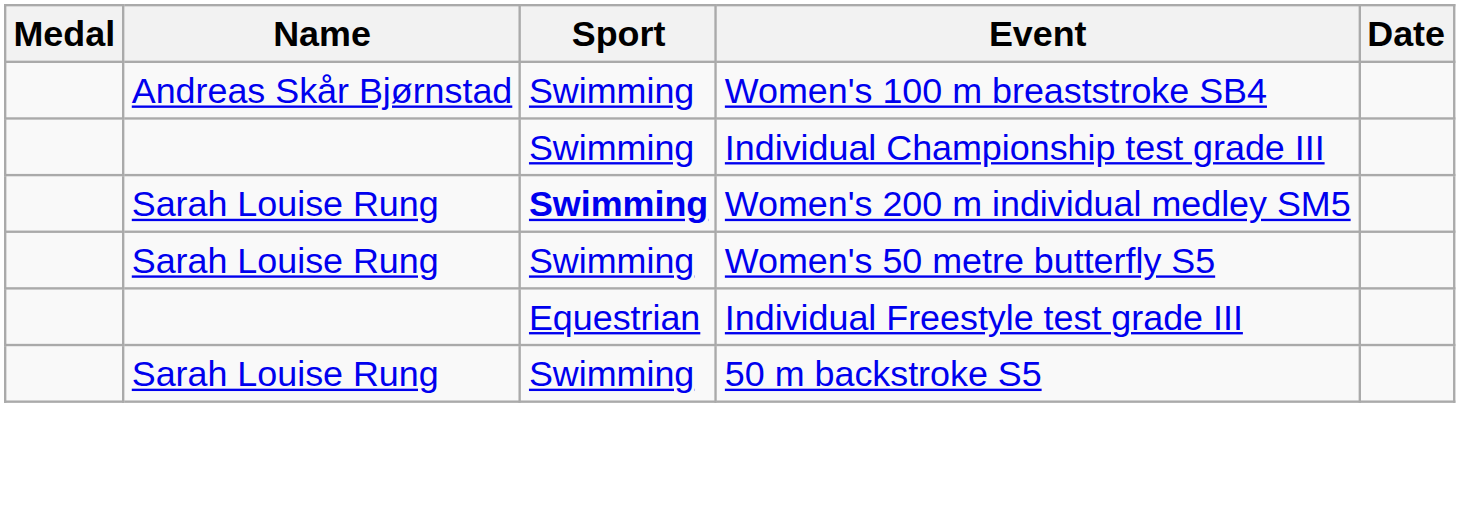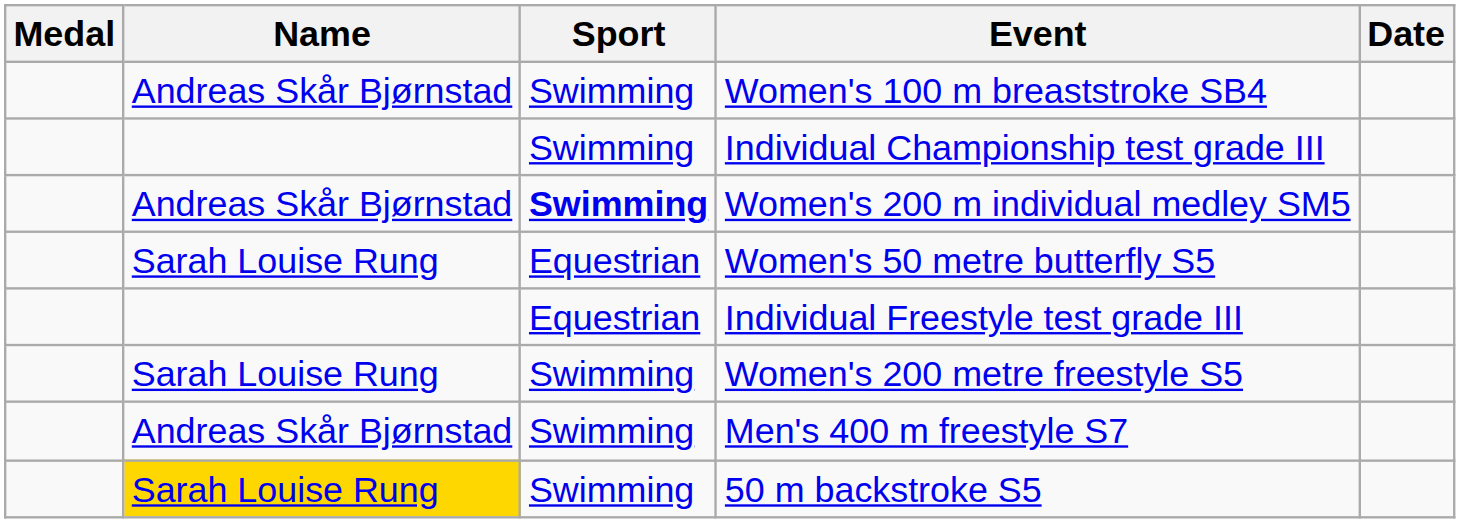 <table class="wikitable sortable" style="font-size: 95%">
 <tr>
 <th>Medal</th>
 <th>Name</th>
 <th>Sport</th>
 <th>Event</th>
 <th>Date</th>
 </tr>
 <tr>
 <td></td>
 <td><a href='#'>Andreas Skår Bjørnstad</a></td>
 <td><a href='#'>Swimming</a></td>
 <td><a href='#'>Women's 100 m breaststroke SB4</a></td>
 <td></td>
 </tr>
 <tr>
 <td></td>
 <td></td>
 <td><a href='#'>Swimming</a></td>
 <td><a href='#'>Individual Championship test grade III</a></td>
 <td></td>
 </tr>
 <tr>
 <td></td>
-<td><a href='#'>Sarah Louise Rung</a></td>
+<td><a href='#'>Andreas Skår Bjørnstad</a></td>
 <td><strong><a href='#'>Swimming</a></strong></td>
 <td><a href='#'>Women's 200 m individual medley SM5</a></td>
 <td></td>
 </tr>
 <tr>
 <td></td>
 <td><a href='#'>Sarah Louise Rung</a></td>
-<td><a href='#'>Swimming</a></td>
+<td><a href='#'>Equestrian</a></td>
 <td><a href='#'>Women's 50 metre butterfly S5</a></td>
 <td></td>
 </tr>
 <tr>
 <td></td>
 <td></td>
 <td><a href='#'>Equestrian</a></td>
 <td><a href='#'>Individual Freestyle test grade III</a></td>
 <td></td>
 </tr>
 <tr>
 <td></td>
 <td><a href='#'>Sarah Louise Rung</a></td>
 <td><a href='#'>Swimming</a></td>
+<td><a href='#'>Women's 200 metre freestyle S5</a></td>
+<td></td>
+</tr>
+<tr>
+<td></td>
+<td><a href='#'>Andreas Skår Bjørnstad</a></td>
+<td><a href='#'>Swimming</a></td>
+<td><a href='#'>Men's 400 m freestyle S7</a></td>
+<td></td>
+</tr>
+<tr>
+<td></td>
+<td style="background: gold;"><a href='#'>Sarah Louise Rung</a></td>
+<td><a href='#'>Swimming</a></td>
 <td><a href='#'>50 m backstroke S5</a></td>
 <td></td>
 </tr>
 </table>
